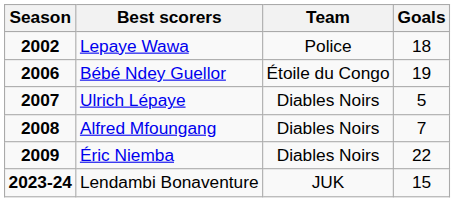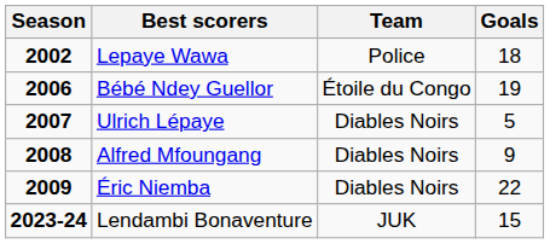 <table class="wikitable" style="text-align:center;">
 <tr>
 <th>Season</th>
 <th>Best scorers</th>
 <th>Team</th>
 <th>Goals</th>
 </tr>
 <tr>
 <td><strong>2002</strong></td>
 <td align=left><a href='#'>Lepaye Wawa</a></td>
 <td>Police</td>
 <td>18</td>
 </tr>
 <tr>
 <td><strong>2006</strong></td>
 <td align=left><a href='#'>Bébé Ndey Guellor</a></td>
 <td>Étoile du Congo</td>
 <td>19</td>
 </tr>
 <tr>
 <td><strong>2007</strong></td>
 <td align=left> <a href='#'>Ulrich Lépaye</a></td>
 <td>Diables Noirs</td>
 <td>5</td>
 </tr>
 <tr>
 <td><strong>2008</strong></td>
 <td align=left> <a href='#'>Alfred Mfoungang</a></td>
 <td>Diables Noirs</td>
-<td>7</td>
+<td>9</td>
 </tr>
 <tr>
 <td><strong>2009</strong></td>
 <td align=left> <a href='#'>Éric Niemba</a></td>
 <td>Diables Noirs</td>
 <td>22</td>
 </tr>
 <tr>
 <td><strong>2023-24</strong></td>
 <td align=left> Lendambi Bonaventure</td>
 <td>JUK</td>
 <td>15</td>
 </tr>
 </table>
